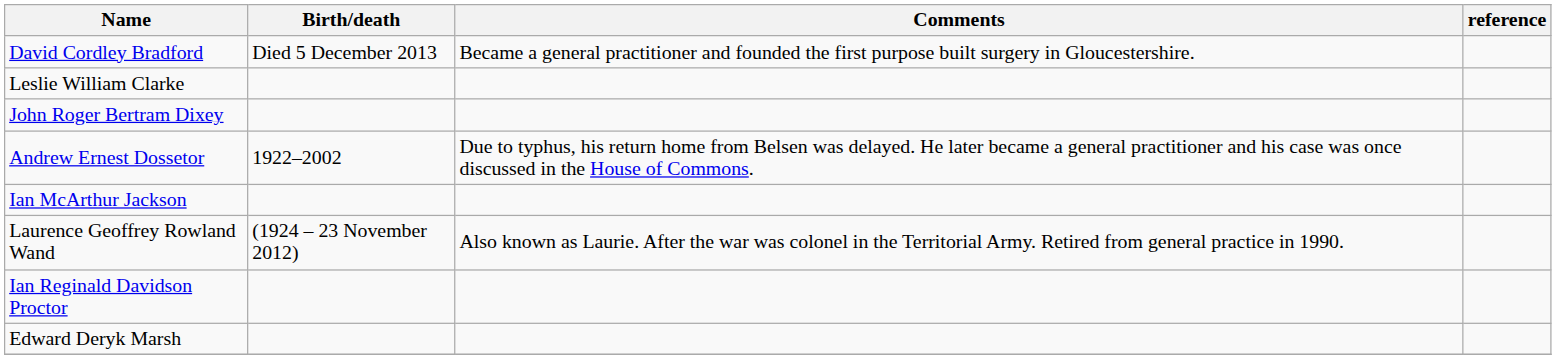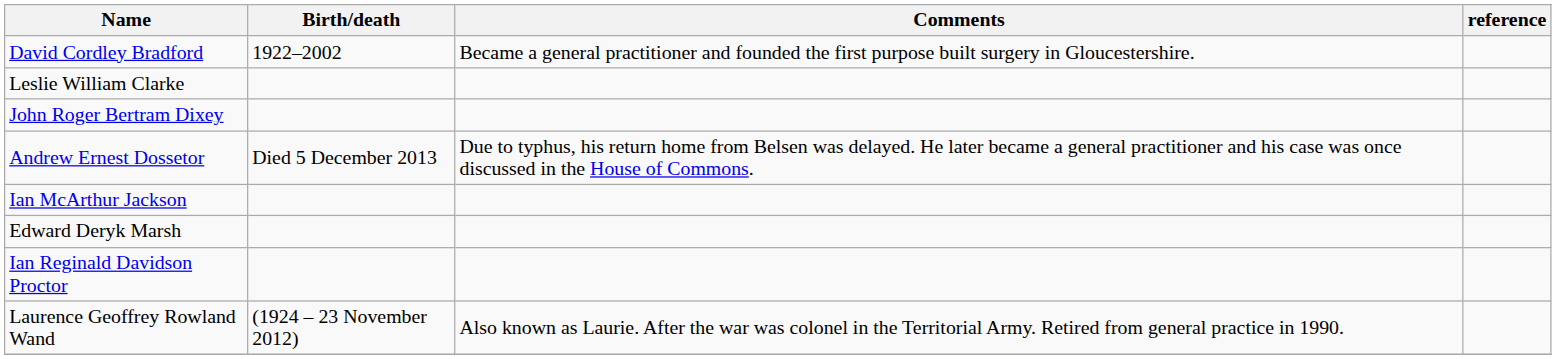 <table class="wikitable">
 <tr>
 <th>Name</th>
 <th>Birth/death</th>
 <th>Comments</th>
 <th>reference</th>
 </tr>
 <tr>
 <td><a href='#'>David Cordley Bradford</a></td>
-<td>Died 5 December 2013</td>
+<td>1922–2002</td>
 <td>Became a general practitioner and founded the first purpose built surgery in Gloucestershire.</td>
 <td></td>
 </tr>
 <tr>
 <td>Leslie William Clarke</td>
 <td></td>
 <td></td>
 <td></td>
 </tr>
 <tr>
 <td><a href='#'>John Roger Bertram Dixey</a></td>
 <td></td>
 <td></td>
 <td></td>
 </tr>
 <tr>
 <td><a href='#'>Andrew Ernest Dossetor</a></td>
-<td>1922–2002</td>
+<td>Died 5 December 2013</td>
 <td>Due to typhus, his return home from Belsen was delayed. He later became a general practitioner and his case was once discussed in the <a href='#'>House of Commons</a>.</td>
 <td></td>
 </tr>
 <tr>
 <td><a href='#'>Ian McArthur Jackson</a></td>
+<td></td>
+<td></td>
+<td></td>
+</tr>
+<tr>
+<td>Edward Deryk Marsh</td>
+<td></td>
+<td></td>
+<td></td>
+</tr>
+<tr>
+<td><a href='#'>Ian Reginald Davidson Proctor</a></td>
 <td></td>
 <td></td>
 <td></td>
 </tr>
 <tr>
 <td>Laurence Geoffrey Rowland Wand</td>
 <td>(1924 – 23 November 2012)</td>
 <td>Also known as Laurie. After the war was colonel in the Territorial Army. Retired from general practice in 1990.</td>
 <td></td>
 </tr>
 <tr>
-<td><a href='#'>Ian Reginald Davidson Proctor</a></td>
-<td></td>
-<td></td>
-<td></td>
-</tr>
-<tr>
-<td>Edward Deryk Marsh</td>
-<td></td>
-<td></td>
-<td></td>
-</tr>
-<tr>
 </tr>
 </table>
